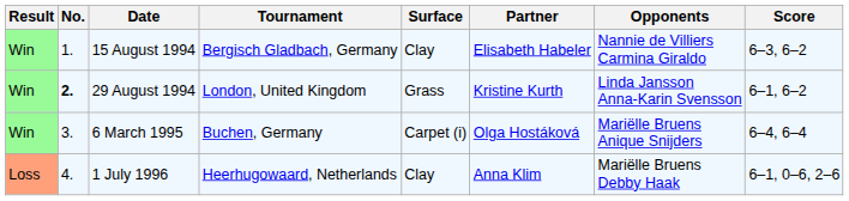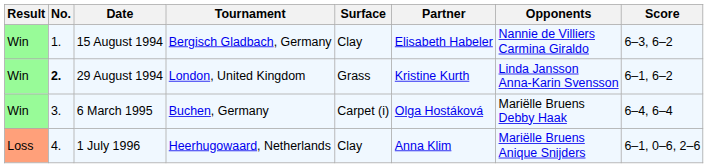 <table class="sortable wikitable" style="font-size:97%">
 <tr>
 <th>Result</th>
 <th>No.</th>
 <th>Date</th>
 <th>Tournament</th>
 <th>Surface</th>
 <th>Partner</th>
 <th>Opponents</th>
 <th class="unsortable">Score</th>
 </tr>
 <tr style="background:#f0f8ff;">
 <td style="background:#98fb98;">Win</td>
 <td>1.</td>
 <td>15 August 1994</td>
 <td><a href='#'>Bergisch Gladbach</a>, Germany</td>
 <td>Clay</td>
 <td> <a href='#'>Elisabeth Habeler</a></td>
 <td> <a href='#'>Nannie de Villiers</a> <br>  <a href='#'>Carmina Giraldo</a></td>
 <td>6–3, 6–2</td>
 </tr>
 <tr style="background:#f0f8ff;">
 <td style="background:#98fb98;">Win</td>
 <td><strong>2.</strong></td>
 <td>29 August 1994</td>
 <td><a href='#'>London</a>, United Kingdom</td>
 <td>Grass</td>
 <td> <a href='#'>Kristine Kurth</a></td>
 <td> <a href='#'>Linda Jansson</a> <br>  <a href='#'>Anna-Karin Svensson</a></td>
 <td>6–1, 6–2</td>
 </tr>
 <tr style="background:#f0f8ff;">
 <td style="background:#98fb98;">Win</td>
 <td>3.</td>
 <td>6 March 1995</td>
 <td><a href='#'>Buchen</a>, Germany</td>
 <td>Carpet (i)</td>
 <td> <a href='#'>Olga Hostáková</a></td>
-<td> <a href='#'>Mariëlle Bruens</a> <br>  <a href='#'>Anique Snijders</a></td>
+<td> Mariëlle Bruens <br>  <a href='#'>Debby Haak</a></td>
 <td>6–4, 6–4</td>
 </tr>
 <tr style="background:#f0f8ff;">
 <td style="background:#ffa07a;">Loss</td>
 <td>4.</td>
 <td>1 July 1996</td>
 <td><a href='#'>Heerhugowaard</a>, Netherlands</td>
 <td>Clay</td>
 <td> <a href='#'>Anna Klim</a></td>
-<td> Mariëlle Bruens <br>  <a href='#'>Debby Haak</a></td>
+<td> <a href='#'>Mariëlle Bruens</a> <br>  <a href='#'>Anique Snijders</a></td>
 <td>6–1, 0–6, 2–6</td>
 </tr>
 </table>
